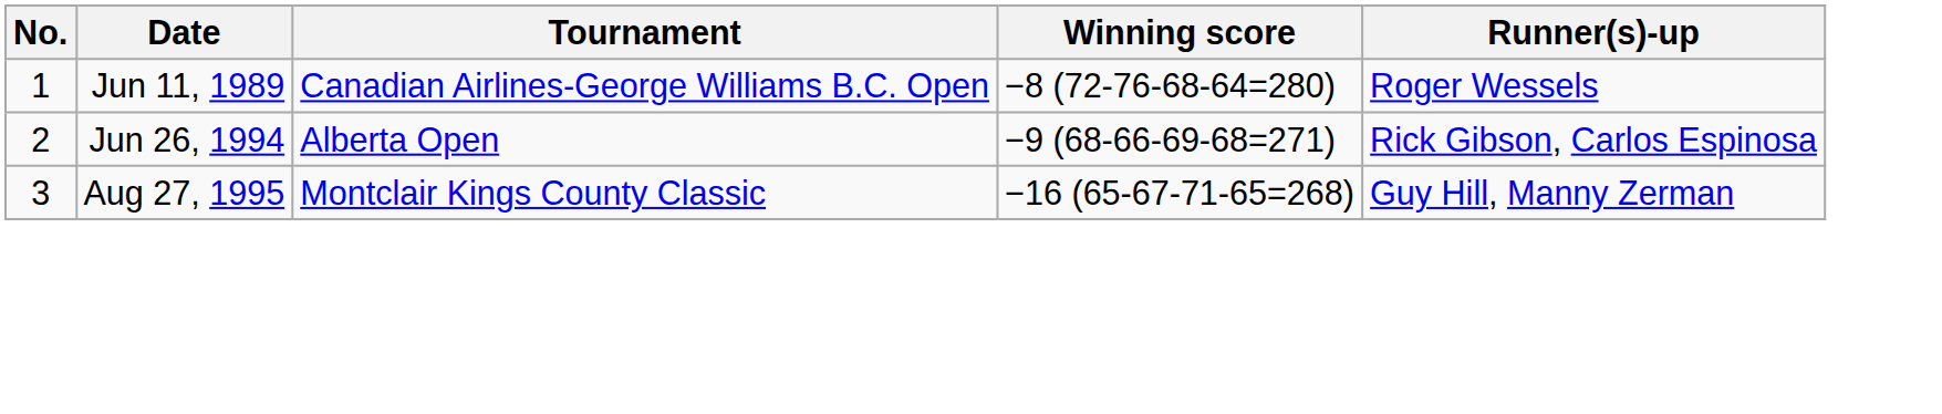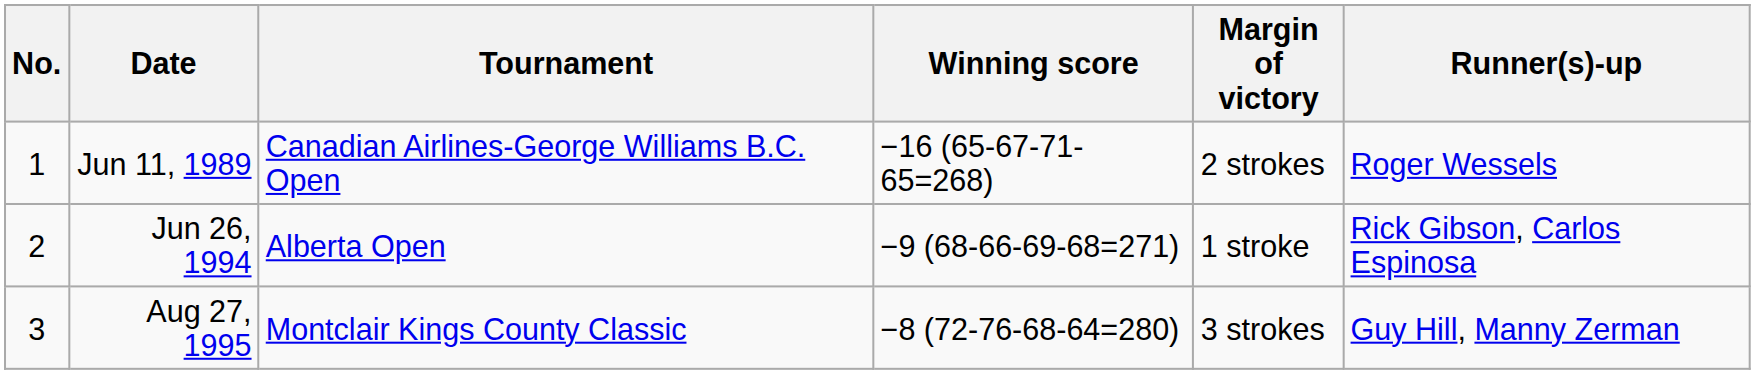 <table class="wikitable" style="font-size:95%;">
 <tr>
 <th>No.</th>
 <th>Date</th>
 <th>Tournament</th>
 <th>Winning score</th>
+<th>Margin of<br>victory</th>
 <th>Runner(s)-up</th>
 </tr>
 <tr>
 <td align=center>1</td>
 <td align=right>Jun 11, <a href='#'>1989</a></td>
 <td><a href='#'>Canadian Airlines-George Williams B.C. Open</a></td>
-<td>−8 (72-76-68-64=280)</td>
+<td>−16 (65-67-71-65=268)</td>
+<td>2 strokes</td>
 <td> <a href='#'>Roger Wessels</a></td>
 </tr>
 <tr>
 <td align=center>2</td>
 <td align=right>Jun 26, <a href='#'>1994</a></td>
 <td><a href='#'>Alberta Open</a></td>
 <td>−9 (68-66-69-68=271)</td>
+<td>1 stroke</td>
 <td> <a href='#'>Rick Gibson</a>,  <a href='#'>Carlos Espinosa</a></td>
 </tr>
 <tr>
 <td align=center>3</td>
 <td align=right>Aug 27, <a href='#'>1995</a></td>
 <td><a href='#'>Montclair Kings County Classic</a></td>
-<td>−16 (65-67-71-65=268)</td>
+<td>−8 (72-76-68-64=280)</td>
+<td>3 strokes</td>
 <td> <a href='#'>Guy Hill</a>,  <a href='#'>Manny Zerman</a></td>
 </tr>
 </table>
